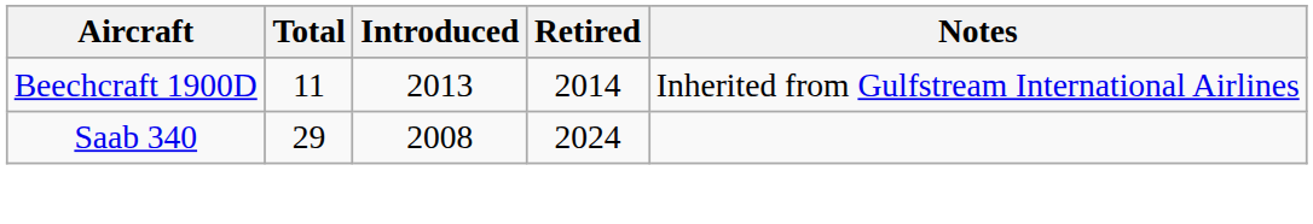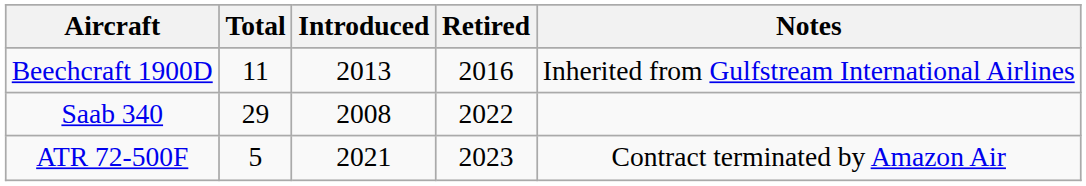 <table class="wikitable" style="text-align:center;margin:auto;">
 <tr>
 <th>Aircraft</th>
 <th>Total</th>
 <th>Introduced</th>
 <th>Retired</th>
 <th>Notes</th>
 </tr>
 <tr>
 <td><a href='#'>Beechcraft 1900D</a></td>
 <td>11</td>
 <td>2013</td>
-<td>2014</td>
+<td>2016</td>
 <td>Inherited from <a href='#'>Gulfstream International Airlines</a></td>
 </tr>
 <tr>
 <td><a href='#'>Saab 340</a></td>
 <td>29</td>
 <td>2008</td>
-<td>2024</td>
+<td>2022</td>
 <td></td>
 </tr>
+<tr>
+<td><a href='#'>ATR 72-500F</a></td>
+<td>5</td>
+<td>2021</td>
+<td>2023</td>
+<td>Contract terminated by <a href='#'>Amazon Air</a></td>
+</tr>
 </table>
